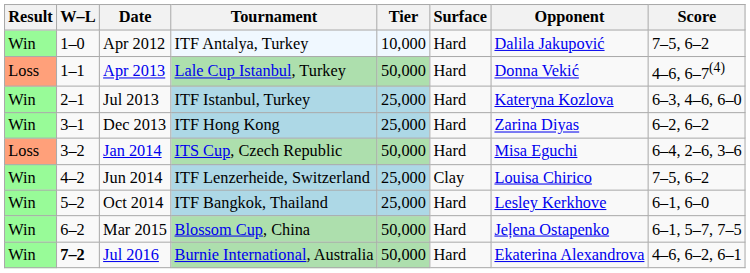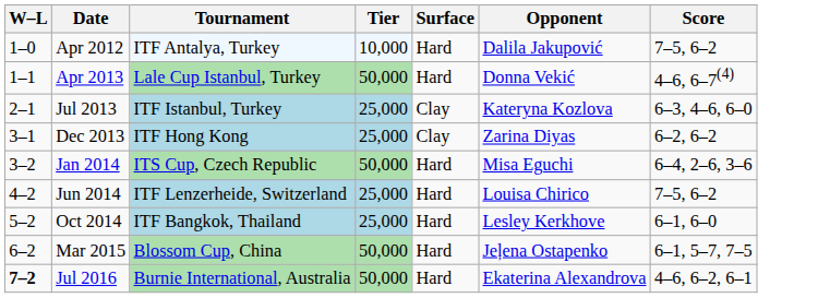 <table class="sortable wikitable">
 <tr>
-<th>Result</th>
 <th class="unsortable">W–L</th>
 <th>Date</th>
 <th>Tournament</th>
 <th>Tier</th>
 <th>Surface</th>
 <th>Opponent</th>
 <th class="unsortable">Score</th>
 </tr>
 <tr>
-<td style="background:#98fb98;">Win</td>
 <td>1–0</td>
 <td>Apr 2012</td>
 <td style="background:#f0f8ff;">ITF Antalya, Turkey</td>
 <td style="background:#f0f8ff;">10,000</td>
 <td>Hard</td>
 <td> <a href='#'>Dalila Jakupović</a></td>
 <td>7–5, 6–2</td>
 </tr>
 <tr>
-<td style="background:#ffa07a;">Loss</td>
 <td>1–1</td>
 <td><a href='#'>Apr 2013</a></td>
 <td style="background:#addfad;"><a href='#'>Lale Cup Istanbul</a>, Turkey</td>
 <td style="background:#addfad;">50,000</td>
 <td>Hard</td>
 <td> <a href='#'>Donna Vekić</a></td>
 <td>4–6, 6–7<sup>(4)</sup></td>
 </tr>
 <tr>
-<td style="background:#98fb98;">Win</td>
 <td>2–1</td>
 <td>Jul 2013</td>
 <td style="background:lightblue;">ITF Istanbul, Turkey</td>
 <td style="background:lightblue;">25,000</td>
-<td>Hard</td>
+<td>Clay</td>
 <td> <a href='#'>Kateryna Kozlova</a></td>
 <td>6–3, 4–6, 6–0</td>
 </tr>
 <tr>
-<td style="background:#98fb98;">Win</td>
 <td>3–1</td>
 <td>Dec 2013</td>
 <td style="background:lightblue;">ITF Hong Kong</td>
 <td style="background:lightblue;">25,000</td>
-<td>Hard</td>
+<td>Clay</td>
 <td> <a href='#'>Zarina Diyas</a></td>
 <td>6–2, 6–2</td>
 </tr>
 <tr>
-<td style="background:#ffa07a;">Loss</td>
 <td>3–2</td>
 <td><a href='#'>Jan 2014</a></td>
 <td style="background:#addfad;"><a href='#'>ITS Cup</a>, Czech Republic</td>
 <td style="background:#addfad;">50,000</td>
 <td>Hard</td>
 <td> <a href='#'>Misa Eguchi</a></td>
 <td>6–4, 2–6, 3–6</td>
 </tr>
 <tr>
-<td style="background:#98fb98;">Win</td>
 <td>4–2</td>
 <td>Jun 2014</td>
 <td style="background:lightblue;">ITF Lenzerheide, Switzerland</td>
 <td style="background:lightblue;">25,000</td>
-<td>Clay</td>
+<td>Hard</td>
 <td> <a href='#'>Louisa Chirico</a></td>
 <td>7–5, 6–2</td>
 </tr>
 <tr>
-<td style="background:#98fb98;">Win</td>
 <td>5–2</td>
 <td>Oct 2014</td>
 <td style="background:lightblue;">ITF Bangkok, Thailand</td>
 <td style="background:lightblue;">25,000</td>
 <td>Hard</td>
 <td> <a href='#'>Lesley Kerkhove</a></td>
 <td>6–1, 6–0</td>
 </tr>
 <tr>
-<td style="background:#98fb98;">Win</td>
 <td>6–2</td>
 <td>Mar 2015</td>
 <td style="background:#addfad;"><a href='#'>Blossom Cup</a>, China</td>
 <td style="background:#addfad;">50,000</td>
 <td>Hard</td>
 <td> <a href='#'>Jeļena Ostapenko</a></td>
 <td>6–1, 5–7, 7–5</td>
 </tr>
 <tr>
-<td style="background:#98fb98;">Win</td>
 <td><strong>7–2</strong></td>
 <td><a href='#'>Jul 2016</a></td>
 <td style="background:#addfad;"><a href='#'>Burnie International</a>, Australia</td>
 <td style="background:#addfad;">50,000</td>
 <td>Hard</td>
 <td> <a href='#'>Ekaterina Alexandrova</a></td>
 <td>4–6, 6–2, 6–1</td>
 </tr>
 </table>
